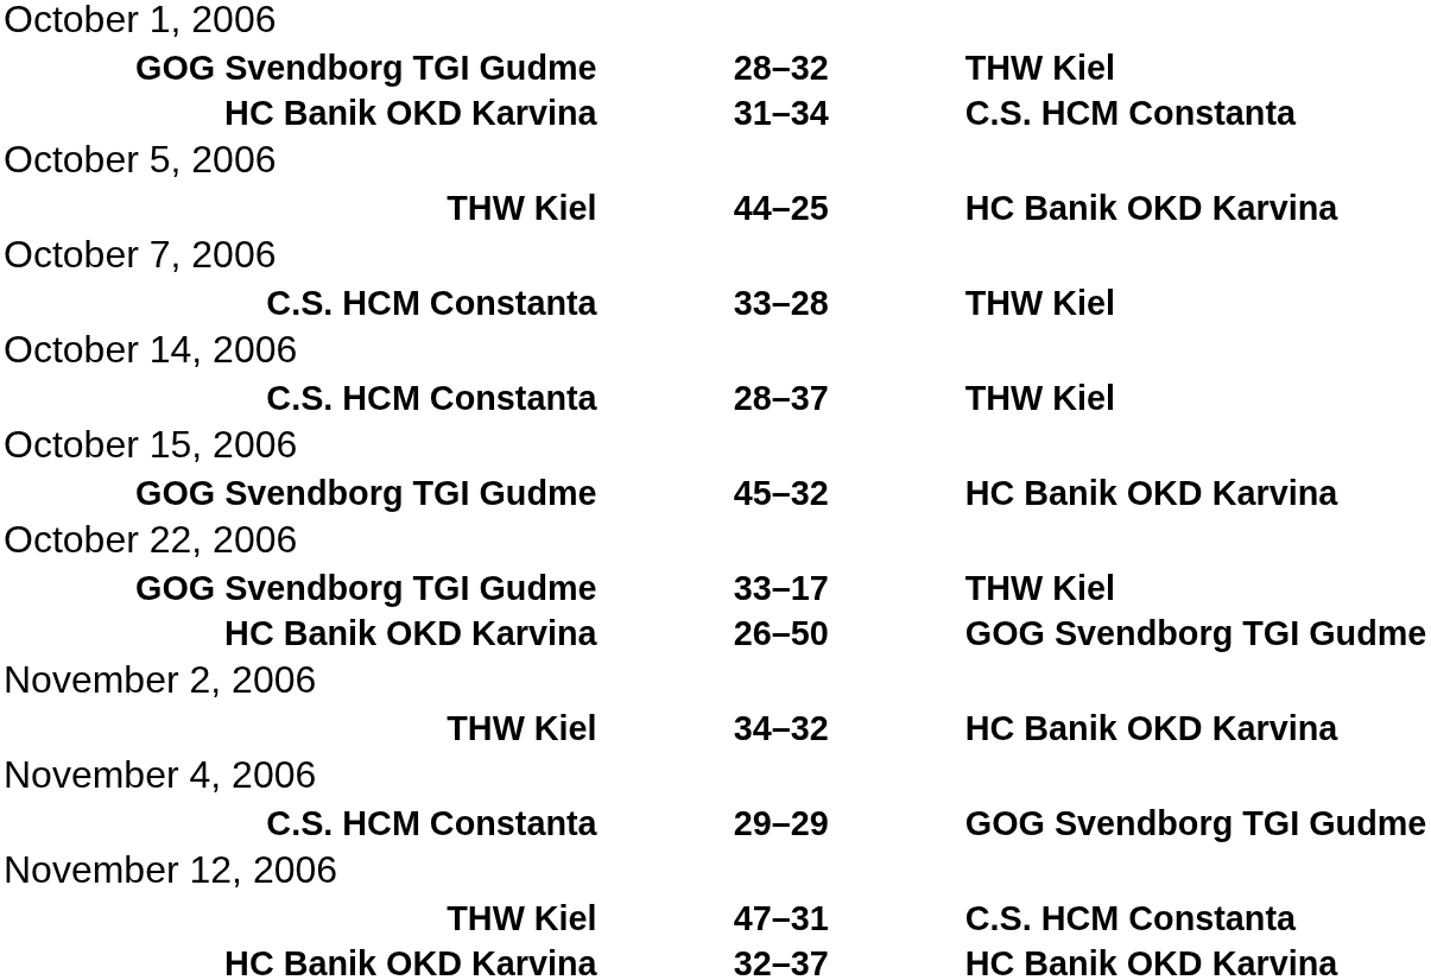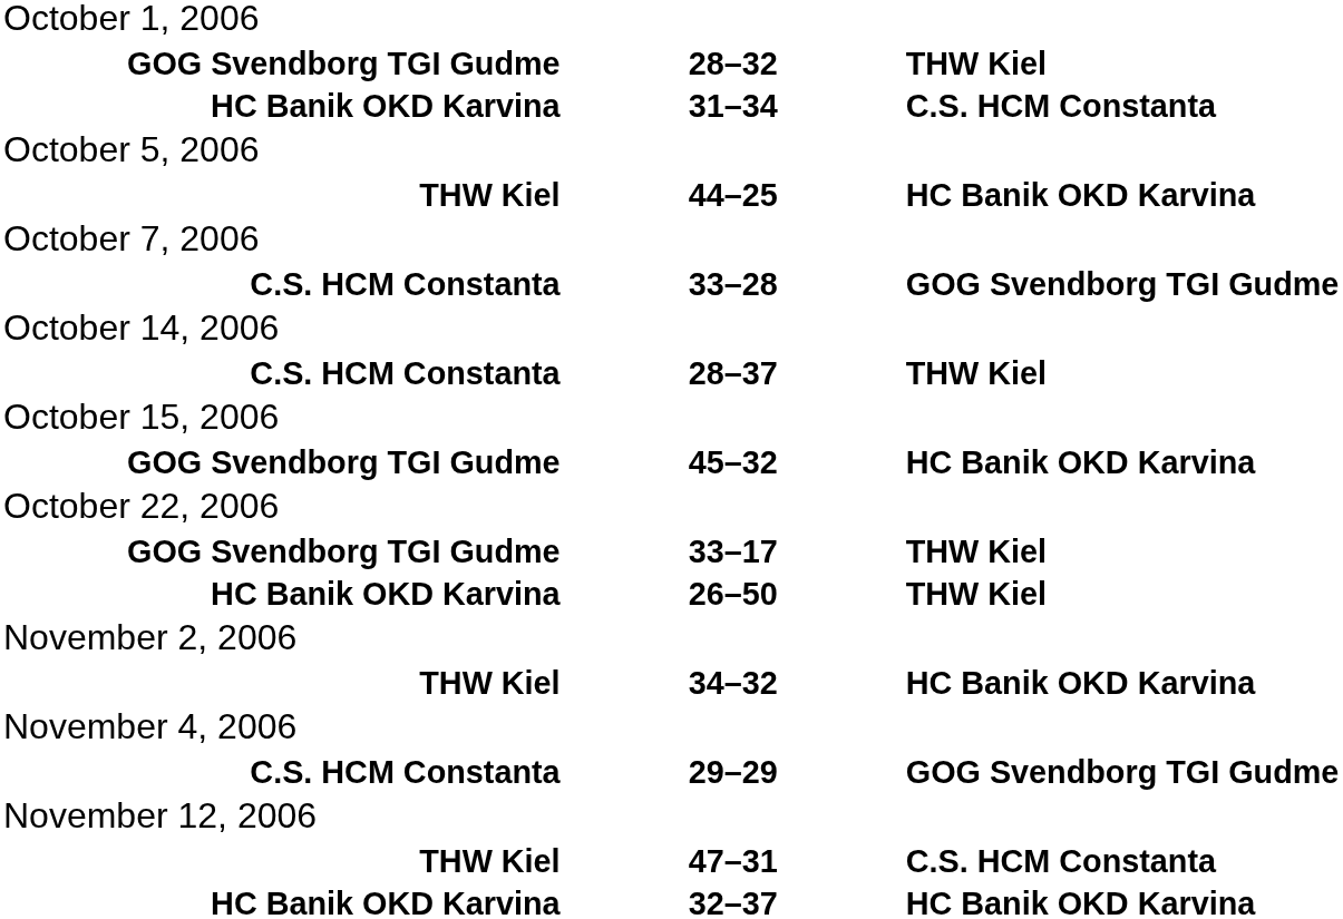 <table width=100% cellspacing=1>
 <tr>
 <th width=20%></th>
 <th width=12%></th>
 <th width=20%></th>
 <th></th>
 </tr>
 <tr>
 <td>October 1, 2006</td>
 </tr>
 <tr style=font-size:90%>
 <td align=right><strong>GOG Svendborg TGI Gudme</strong></td>
 <td align=center><strong>28–32</strong></td>
 <td><strong>THW Kiel</strong></td>
 </tr>
 <tr style=font-size:90%>
 <td align=right><strong>HC Banik OKD Karvina</strong></td>
 <td align=center><strong>31–34</strong></td>
 <td><strong>C.S. HCM Constanta</strong></td>
 </tr>
 <tr>
 <td>October 5, 2006</td>
 </tr>
 <tr style=font-size:90%>
 <td align=right><strong>THW Kiel</strong></td>
 <td align=center><strong>44–25</strong></td>
 <td><strong>HC Banik OKD Karvina</strong></td>
 </tr>
 <tr>
 <td>October 7, 2006</td>
 </tr>
 <tr style=font-size:90%>
 <td align=right><strong>C.S. HCM Constanta</strong></td>
 <td align=center><strong>33–28</strong></td>
-<td><strong>THW Kiel</strong></td>
+<td><strong>GOG Svendborg TGI Gudme</strong></td>
 </tr>
 <tr>
 <td>October 14, 2006</td>
 </tr>
 <tr style=font-size:90%>
 <td align=right><strong>C.S. HCM Constanta</strong></td>
 <td align=center><strong>28–37</strong></td>
 <td><strong>THW Kiel</strong></td>
 </tr>
 <tr>
 <td>October 15, 2006</td>
 </tr>
 <tr style=font-size:90%>
 <td align=right><strong>GOG Svendborg TGI Gudme</strong></td>
 <td align=center><strong>45–32</strong></td>
 <td><strong>HC Banik OKD Karvina</strong></td>
 </tr>
 <tr>
 <td>October 22, 2006</td>
 </tr>
 <tr style=font-size:90%>
 <td align=right><strong>GOG Svendborg TGI Gudme</strong></td>
 <td align=center><strong>33–17</strong></td>
 <td><strong>THW Kiel</strong></td>
 </tr>
 <tr style=font-size:90%>
 <td align=right><strong>HC Banik OKD Karvina</strong></td>
 <td align=center><strong>26–50</strong></td>
-<td><strong>GOG Svendborg TGI Gudme</strong></td>
+<td><strong>THW Kiel</strong></td>
 </tr>
 <tr>
 <td>November 2, 2006</td>
 </tr>
 <tr style=font-size:90%>
 <td align=right><strong>THW Kiel</strong></td>
 <td align=center><strong>34–32</strong></td>
 <td><strong>HC Banik OKD Karvina</strong></td>
 </tr>
 <tr>
 <td>November 4, 2006</td>
 </tr>
 <tr style=font-size:90%>
 <td align=right><strong>C.S. HCM Constanta</strong></td>
 <td align=center><strong>29–29</strong></td>
 <td><strong>GOG Svendborg TGI Gudme</strong></td>
 </tr>
 <tr>
 <td>November 12, 2006</td>
 </tr>
 <tr style=font-size:90%>
 <td align=right><strong>THW Kiel</strong></td>
 <td align=center><strong>47–31</strong></td>
 <td><strong>C.S. HCM Constanta</strong></td>
 </tr>
 <tr style=font-size:90%>
 <td align=right><strong>HC Banik OKD Karvina</strong></td>
 <td align=center><strong>32–37</strong></td>
 <td><strong>HC Banik OKD Karvina</strong></td>
 </tr>
 </table>
